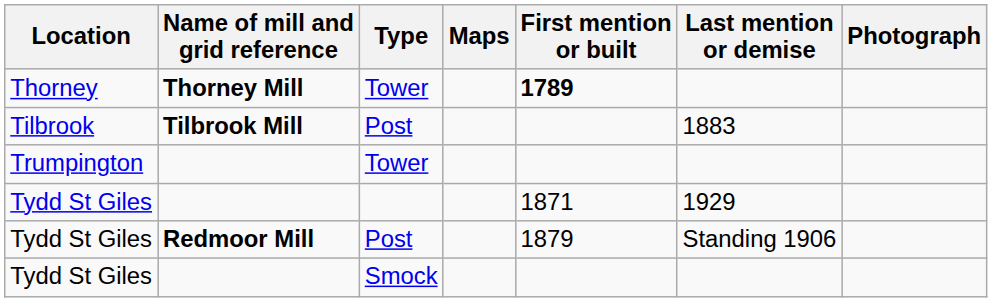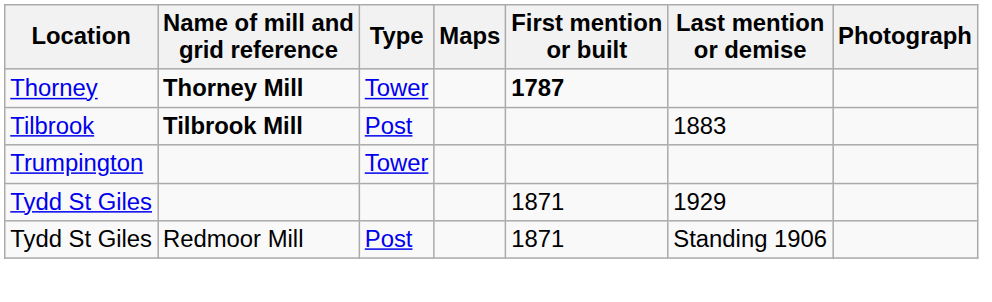 <table class="wikitable">
 <tr>
 <th>Location</th>
 <th>Name of mill and<br>grid reference</th>
 <th>Type</th>
 <th>Maps</th>
 <th>First mention<br>or built</th>
 <th>Last mention<br> or demise</th>
 <th>Photograph</th>
 </tr>
 <tr>
 <td><a href='#'>Thorney</a></td>
 <td><strong>Thorney Mill</strong><br></td>
 <td><a href='#'>Tower</a></td>
 <td></td>
-<td><strong>1789</strong></td>
+<td><strong>1787</strong></td>
 <td></td>
 <td></td>
 </tr>
 <tr>
 <td><a href='#'>Tilbrook</a></td>
 <td><strong>Tilbrook Mill<br></strong></td>
 <td><a href='#'>Post</a></td>
 <td></td>
 <td></td>
 <td>1883</td>
 <td></td>
 </tr>
 <tr>
 <td><a href='#'>Trumpington</a></td>
 <td></td>
 <td><a href='#'>Tower</a></td>
 <td></td>
 <td></td>
 <td></td>
 <td></td>
 </tr>
 <tr>
 <td><a href='#'>Tydd St Giles</a></td>
 <td></td>
 <td></td>
 <td></td>
 <td>1871</td>
 <td>1929</td>
 <td></td>
 </tr>
 <tr>
 <td>Tydd St Giles</td>
-<td><strong>Redmoor Mill</strong></td>
+<td>Redmoor Mill</td>
 <td><a href='#'>Post</a></td>
 <td></td>
-<td>1879</td>
+<td>1871</td>
 <td>Standing 1906</td>
 <td></td>
 </tr>
-<tr>
-<td>Tydd St Giles</td>
-<td></td>
-<td><a href='#'>Smock</a></td>
-<td></td>
-<td></td>
-<td></td>
-<td></td>
-</tr>
 </table>
